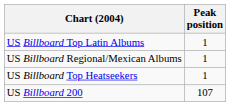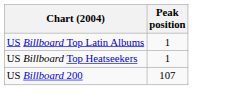 <table class="wikitable">
 <tr>
 <th align="left">Chart (2004)</th>
 <th align="left">Peak<br>position</th>
 </tr>
 <tr>
 <td align="left"><a href='#'>US</a> <a href='#'><em>Billboard</em> Top Latin Albums</a></td>
-<td align="center">1</td>
-</tr>
-<tr>
-<td align="left">US <em>Billboard</em> Regional/Mexican Albums</td>
 <td align="center">1</td>
 </tr>
 <tr>
 <td align="left">US <em>Billboard</em> <a href='#'>Top Heatseekers</a></td>
 <td align="center">1</td>
 </tr>
 <tr>
 <td align="left">US <a href='#'><em>Billboard</em> 200</a></td>
 <td align="center">107</td>
 </tr>
 </table>
